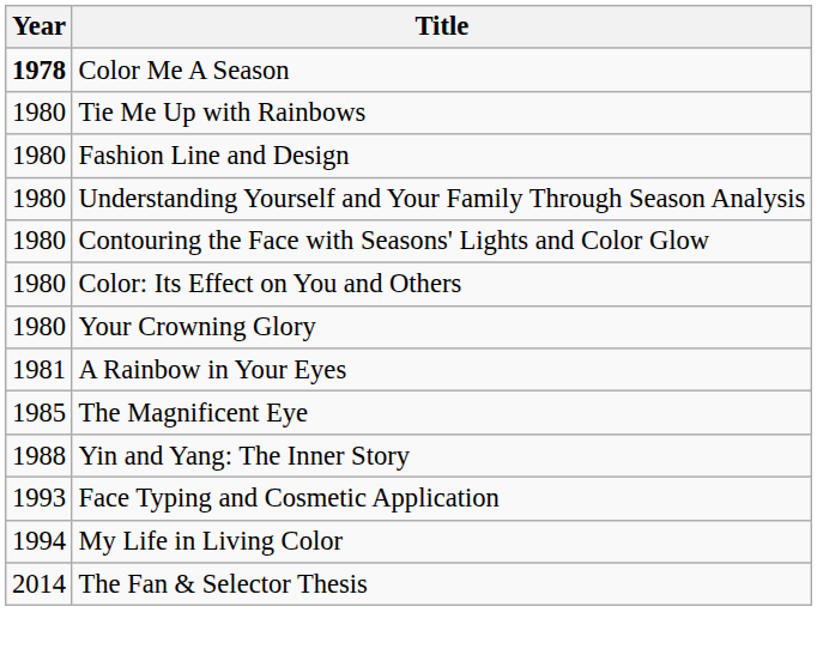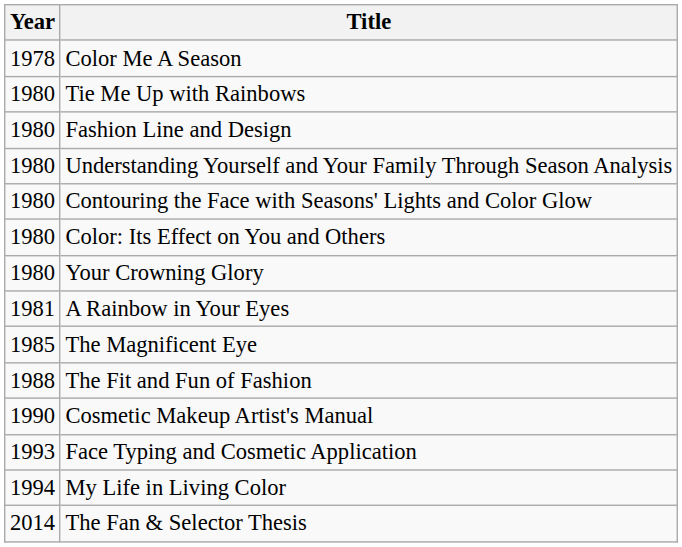 <table class="wikitable">
 <tr>
 <th>Year</th>
 <th>Title</th>
 </tr>
 <tr>
-<td><strong>1978</strong></td>
+<td>1978</td>
 <td>Color Me A Season</td>
 </tr>
 <tr>
 <td>1980</td>
 <td>Tie Me Up with Rainbows</td>
 </tr>
 <tr>
 <td>1980</td>
 <td>Fashion Line and Design</td>
 </tr>
 <tr>
 <td>1980</td>
 <td>Understanding Yourself and Your Family Through Season Analysis</td>
 </tr>
 <tr>
 <td>1980</td>
 <td>Contouring the Face with Seasons' Lights and Color Glow</td>
 </tr>
 <tr>
 <td>1980</td>
 <td>Color: Its Effect on You and Others</td>
 </tr>
 <tr>
 <td>1980</td>
 <td>Your Crowning Glory</td>
 </tr>
 <tr>
 <td>1981</td>
 <td>A Rainbow in Your Eyes</td>
 </tr>
 <tr>
 <td>1985</td>
 <td>The Magnificent Eye</td>
 </tr>
 <tr>
 <td>1988</td>
-<td>Yin and Yang: The Inner Story</td>
+<td>The Fit and Fun of Fashion</td>
+</tr>
+<tr>
+<td>1990</td>
+<td>Cosmetic Makeup Artist's Manual</td>
 </tr>
 <tr>
 <td>1993</td>
 <td>Face Typing and Cosmetic Application</td>
 </tr>
 <tr>
 <td>1994</td>
 <td>My Life in Living Color</td>
 </tr>
 <tr>
 <td>2014</td>
 <td>The Fan & Selector Thesis</td>
 </tr>
 </table>
